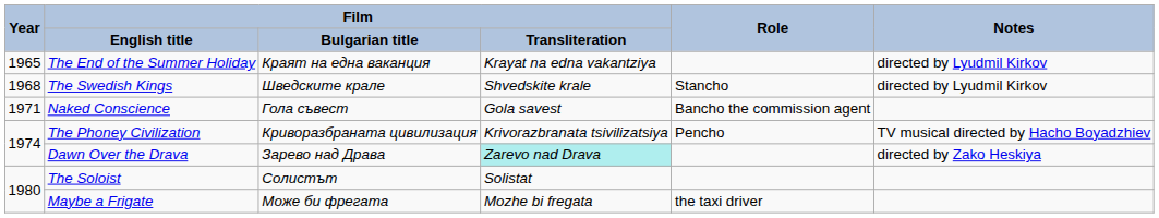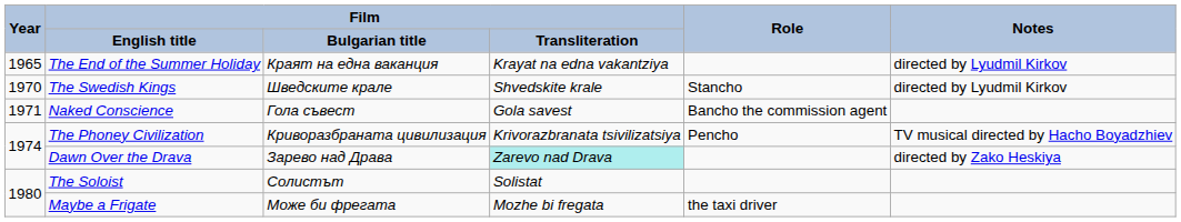 <table class="wikitable" style="font-size: 90%;">
 <tr>
 <th rowspan="2" style="background:#B0C4DE;">Year</th>
 <th colspan="3" style="background:#B0C4DE;">Film</th>
 <th rowspan="2"  style="background:#B0C4DE;">Role</th>
 <th rowspan="2" style="background:#B0C4DE;">Notes</th>
 </tr>
 <tr>
 <th style="background:#B0C4DE;">English title</th>
 <th style="background:#B0C4DE;">Bulgarian title</th>
 <th style="background:#B0C4DE;">Transliteration</th>
 </tr>
 <tr>
 <td rowspan="1">1965</td>
 <td><em><a href='#'>The End of the Summer Holiday</a></em></td>
 <td><em>Краят на една ваканция</em></td>
 <td><em>Krayat na edna vakantziya</em></td>
 <td></td>
 <td>directed by <a href='#'>Lyudmil Kirkov</a></td>
 </tr>
 <tr>
-<td rowspan="1">1968</td>
+<td rowspan="1">1970</td>
 <td><em><a href='#'>The Swedish Kings</a></em></td>
 <td><em>Шведските крале</em></td>
 <td><em>Shvedskite krale</em></td>
 <td>Stancho</td>
 <td>directed by Lyudmil Kirkov</td>
 </tr>
 <tr>
 <td rowspan="1">1971</td>
 <td><em><a href='#'>Naked Conscience</a></em></td>
 <td><em>Гола съвест</em></td>
 <td><em>Gola savest </em></td>
 <td>Bancho the commission agent</td>
 <td></td>
 </tr>
 <tr>
 <td rowspan="2">1974</td>
 <td><em><a href='#'>The Phoney Civilization</a></em></td>
 <td><em>Криворазбраната цивилизация</em></td>
 <td><em>Krivorazbranata tsivilizatsiya</em></td>
 <td>Pencho</td>
 <td>TV musical directed by <a href='#'>Hacho Boyadzhiev</a></td>
 </tr>
 <tr>
 <td><em><a href='#'>Dawn Over the Drava</a></em></td>
 <td><em>Зарево над Драва</em></td>
 <td style="background: paleturquoise;"><em>Zarevo nad Drava</em></td>
 <td></td>
 <td>directed by <a href='#'>Zako Heskiya</a></td>
 </tr>
 <tr>
 <td rowspan="2">1980</td>
 <td><em><a href='#'>The Soloist</a></em></td>
 <td><em>Солистът</em></td>
 <td><em>Solistat</em></td>
 <td></td>
 <td></td>
 </tr>
 <tr>
 <td><em><a href='#'>Maybe a Frigate</a></em></td>
 <td><em>Може би фрегата</em></td>
 <td><em>Mozhe bi fregata</em></td>
 <td>the taxi driver</td>
 <td></td>
 </tr>
 </table>
